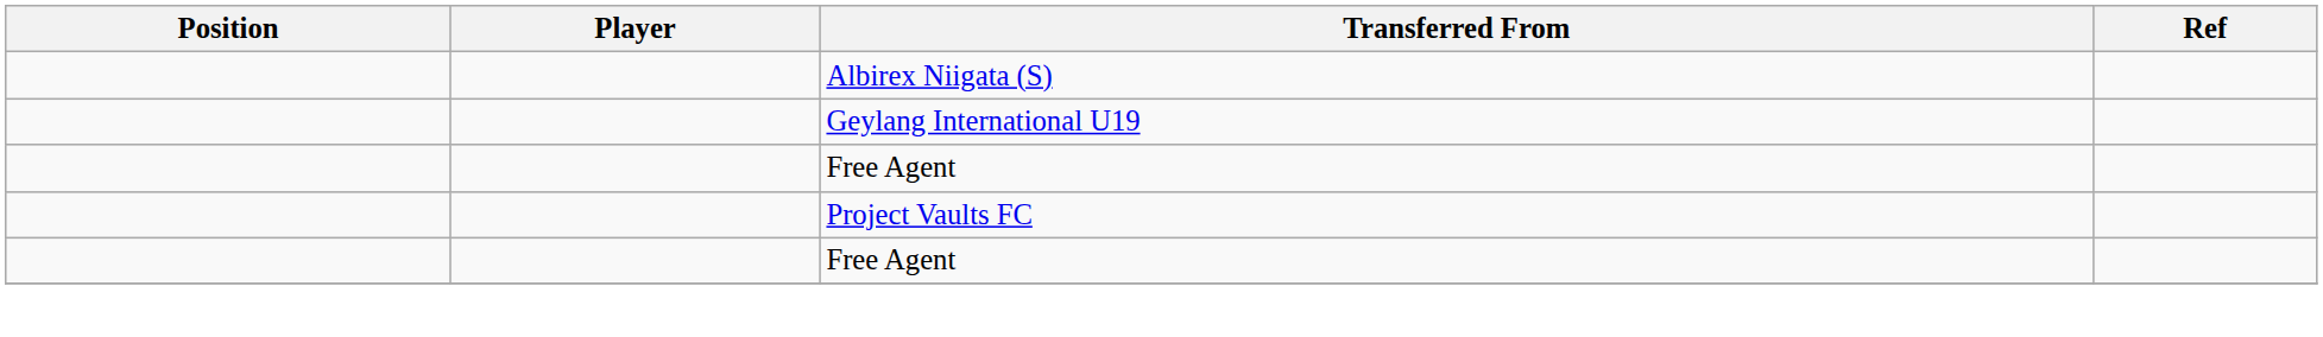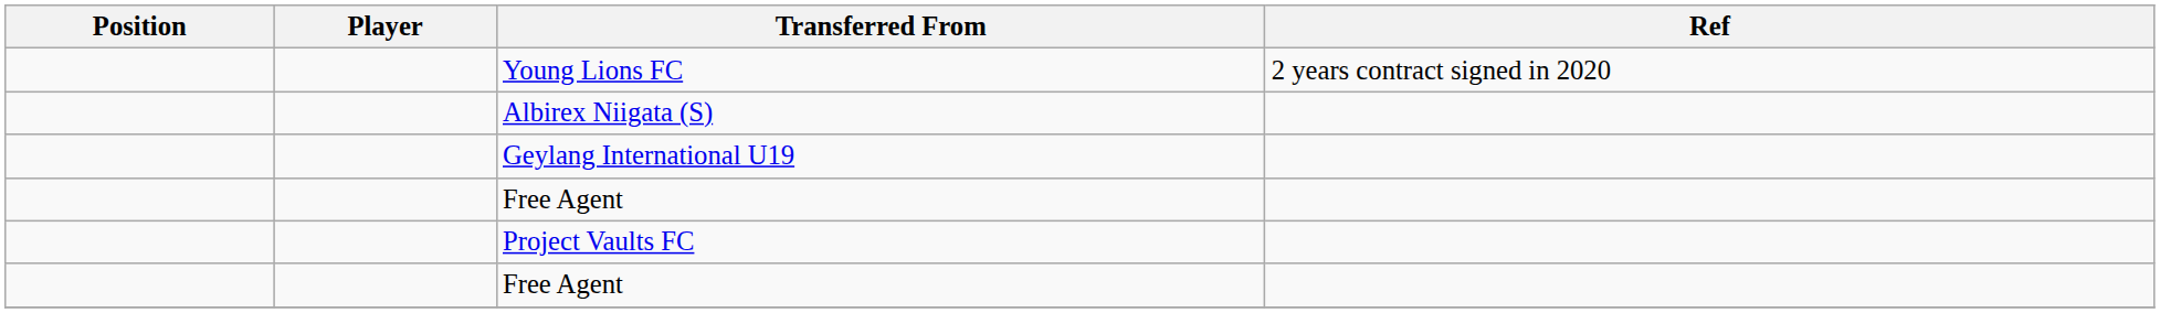 <table class="wikitable sortable" style="width:100%; text-align:center; font-size:100%; text-align:left;">
 <tr>
 <th><strong>Position</strong></th>
 <th><strong>Player</strong></th>
 <th><strong>Transferred From</strong></th>
 <th><strong>Ref</strong></th>
+</tr>
+<tr>
+<td></td>
+<td></td>
+<td> <a href='#'>Young Lions FC</a></td>
+<td>2 years contract signed in 2020 </td>
 </tr>
 <tr>
 <td></td>
 <td></td>
 <td> <a href='#'>Albirex Niigata (S)</a></td>
 <td></td>
 </tr>
 <tr>
 <td></td>
 <td></td>
 <td> <a href='#'>Geylang International U19</a></td>
 <td></td>
 </tr>
 <tr>
 <td></td>
 <td></td>
 <td>Free Agent</td>
 <td></td>
 </tr>
 <tr>
 <td></td>
 <td></td>
 <td> <a href='#'>Project Vaults FC</a></td>
 <td></td>
 </tr>
 <tr>
 <td></td>
 <td></td>
 <td>Free Agent</td>
 <td></td>
 </tr>
 <tr>
 </tr>
 </table>
